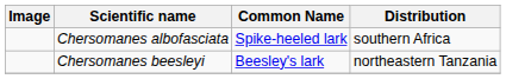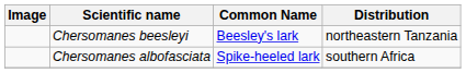 <table class="wikitable">
 <tr>
 <th>Image</th>
 <th>Scientific name</th>
 <th>Common Name</th>
 <th>Distribution</th>
 </tr>
 <tr>
 <td></td>
+<td><em>Chersomanes beesleyi</em></td>
+<td><a href='#'>Beesley's lark</a></td>
+<td>northeastern Tanzania</td>
+</tr>
+<tr>
+<td></td>
 <td><em>Chersomanes albofasciata</em></td>
 <td><a href='#'>Spike-heeled lark</a></td>
 <td>southern Africa</td>
 </tr>
 <tr>
-<td></td>
-<td><em>Chersomanes beesleyi</em></td>
-<td><a href='#'>Beesley's lark</a></td>
-<td>northeastern Tanzania</td>
-</tr>
-<tr>
 </tr>
 </table>
